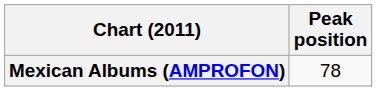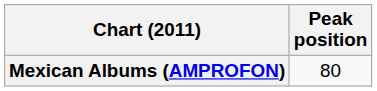 <table class="wikitable sortable plainrowheaders" style="text-align:center">
 <tr>
 <th scope="col">Chart (2011)</th>
 <th scope="col">Peak<br>position</th>
 </tr>
 <tr>
 <th scope="row">Mexican Albums (<a href='#'>AMPROFON</a>)</th>
-<td>78</td>
+<td>80</td>
 </tr>
 </table>
